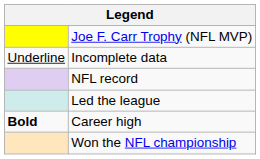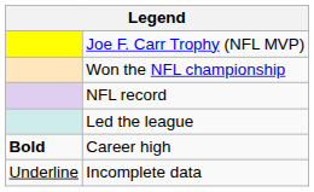 <table class="wikitable">
 <tr>
 <th colspan="2">Legend</th>
 </tr>
 <tr>
 <td style="background:#ffff00; width:3em;"></td>
 <td><a href='#'>Joe F. Carr Trophy</a> (NFL MVP)</td>
 </tr>
 <tr>
-<td style="width:3em;"><u>Underline</u></td>
-<td>Incomplete data</td>
+<td style="background:#ffe6bd; width:3em;"></td>
+<td>Won the <a href='#'>NFL championship</a></td>
 </tr>
 <tr>
 <td style="background:#e0cef2; width:3em;"></td>
 <td>NFL record</td>
 </tr>
 <tr>
 <td style="background:#cfecec; width:3em;"></td>
 <td>Led the league</td>
 </tr>
 <tr>
 <td style="width:3em;"><strong>Bold</strong></td>
 <td>Career high</td>
 </tr>
 <tr>
-<td style="background:#ffe6bd; width:3em;"></td>
-<td>Won the <a href='#'>NFL championship</a></td>
+<td style="width:3em;"><u>Underline</u></td>
+<td>Incomplete data</td>
 </tr>
 </table>
